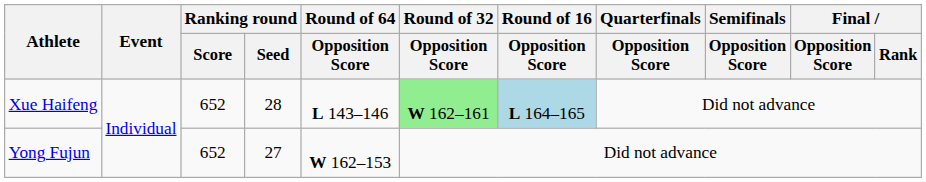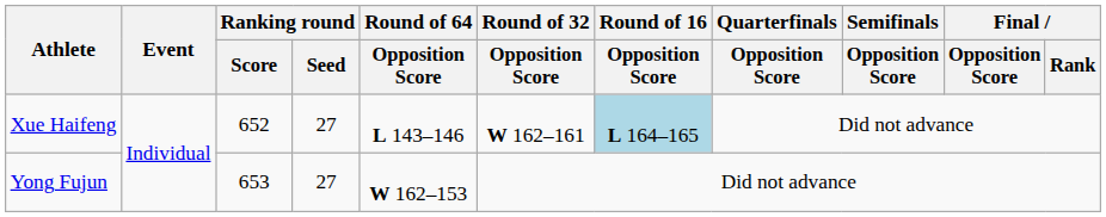 <table class="wikitable" style="font-size:90%">
 <tr>
 <th rowspan="2">Athlete</th>
 <th rowspan="2">Event</th>
 <th colspan="2">Ranking round</th>
 <th>Round of 64</th>
 <th>Round of 32</th>
 <th>Round of 16</th>
 <th>Quarterfinals</th>
 <th>Semifinals</th>
 <th colspan="2">Final / </th>
 </tr>
 <tr style="font-size:95%">
 <th>Score</th>
 <th>Seed</th>
 <th>Opposition<br>Score</th>
 <th>Opposition<br>Score</th>
 <th>Opposition<br>Score</th>
 <th>Opposition<br>Score</th>
 <th>Opposition<br>Score</th>
 <th>Opposition<br>Score</th>
 <th>Rank</th>
 </tr>
 <tr align=center>
 <td align=left><a href='#'>Xue Haifeng</a></td>
 <td style="text-align:left;" rowspan="2"><a href='#'>Individual</a></td>
 <td>652</td>
-<td>28</td>
+<td>27</td>
 <td><br><strong>L</strong> 143–146</td>
-<td style="background: lightgreen;"><br><strong>W</strong> 162–161</td>
+<td><br><strong>W</strong> 162–161</td>
 <td style="background: lightblue;"><br><strong>L</strong> 164–165</td>
 <td colspan=4>Did not advance</td>
 </tr>
 <tr align=center>
 <td align=left><a href='#'>Yong Fujun</a></td>
-<td>652</td>
+<td>653</td>
 <td>27</td>
 <td><br><strong>W</strong> 162–153</td>
 <td colspan=6>Did not advance</td>
 </tr>
 </table>
